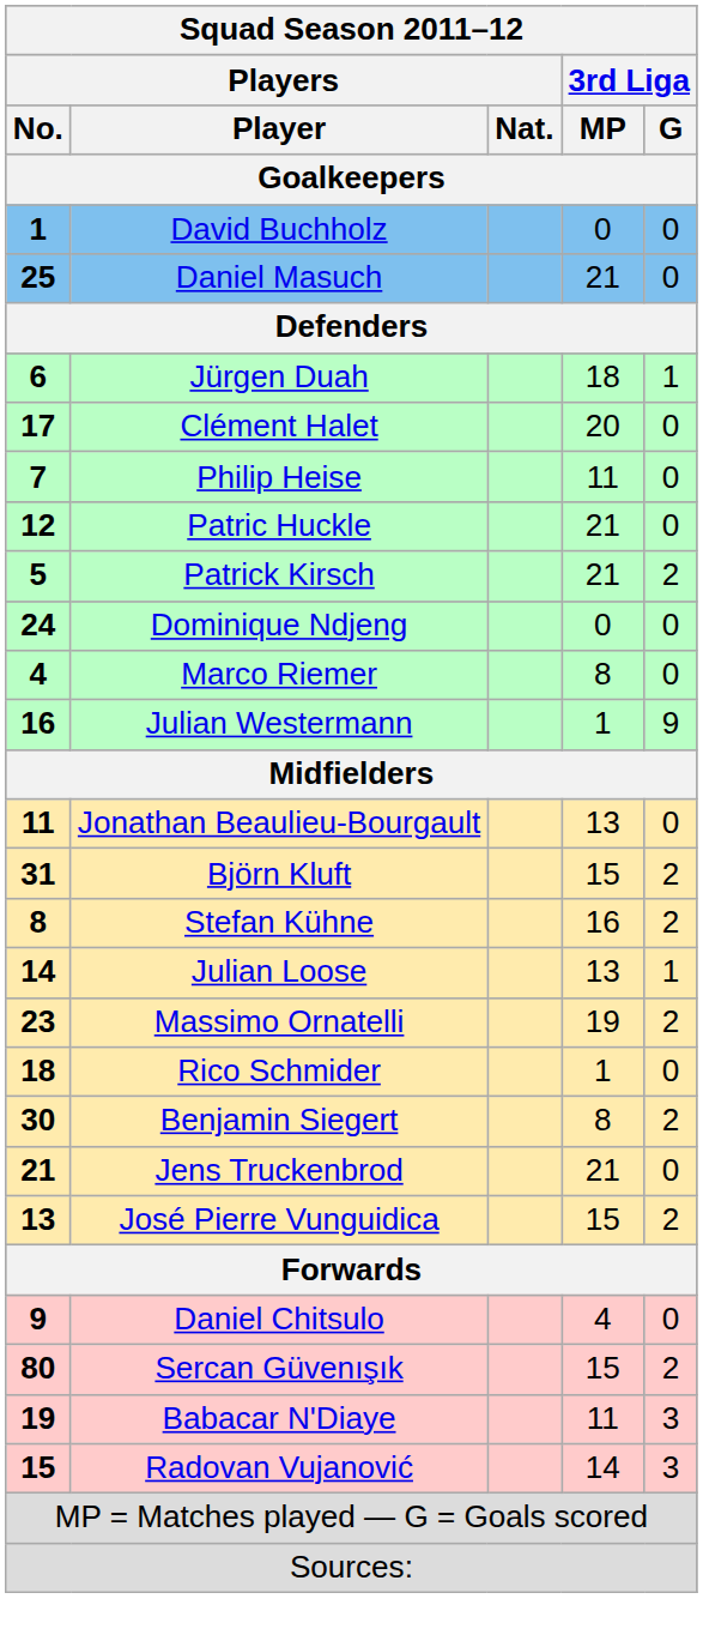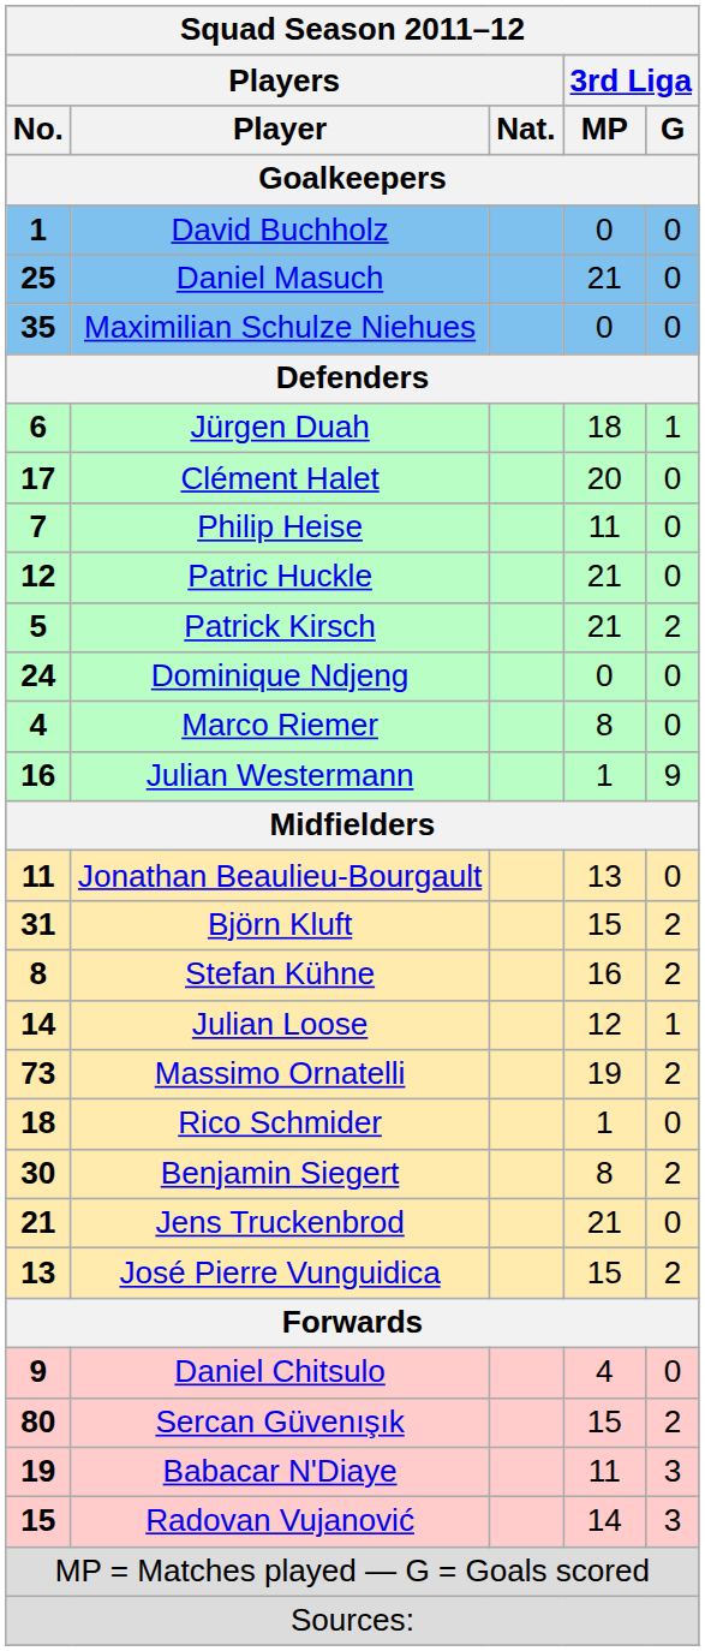 <table class="wikitable" style="font-size:100%">
 <tr style="text-align:center; background:#dcdcdc;">
 <th colspan="5">Squad Season 2011–12</th>
 </tr>
 <tr style="text-align:center; background:#9c9c9c;">
 <th colspan="3">Players</th>
 <th colspan="2"><a href='#'>3rd Liga</a></th>
 </tr>
 <tr style="text-align:center; background:#dcdcdc;">
 <th>No.</th>
 <th>Player</th>
 <th>Nat.</th>
 <th>MP</th>
 <th>G</th>
 </tr>
 <tr style="text-align:center; background:#dcdcdc;">
 <th colspan="5">Goalkeepers</th>
 </tr>
 <tr align="center" style="background:#7EC0EE">
 <td><strong>1</strong></td>
 <td><a href='#'>David Buchholz</a></td>
 <td></td>
 <td>0</td>
 <td>0</td>
 </tr>
 <tr align="center" style="background:#7EC0EE">
 <td><strong>25</strong></td>
 <td><a href='#'>Daniel Masuch</a></td>
 <td></td>
 <td>21</td>
+<td>0</td>
+</tr>
+<tr align="center" style="background:#7EC0EE">
+<td><strong>35</strong></td>
+<td><a href='#'>Maximilian Schulze Niehues</a></td>
+<td></td>
+<td>0</td>
 <td>0</td>
 </tr>
 <tr align="center" style="background:#DCDCDC">
 <th colspan="5">Defenders</th>
 </tr>
 <tr align="center" style="background:#B9FFC5">
 <td><strong>6</strong></td>
 <td><a href='#'>Jürgen Duah</a></td>
 <td></td>
 <td>18</td>
 <td>1</td>
 </tr>
 <tr align="center" style="background:#B9FFC5">
 <td><strong>17</strong></td>
 <td><a href='#'>Clément Halet</a></td>
 <td></td>
 <td>20</td>
 <td>0</td>
 </tr>
 <tr align="center" style="background:#B9FFC5">
 <td><strong>7</strong></td>
 <td><a href='#'>Philip Heise</a></td>
 <td></td>
 <td>11</td>
 <td>0</td>
 </tr>
 <tr align="center" style="background:#B9FFC5">
 <td><strong>12</strong></td>
 <td><a href='#'>Patric Huckle</a></td>
 <td></td>
 <td>21</td>
 <td>0</td>
 </tr>
 <tr align="center" style="background:#B9FFC5">
 <td><strong>5</strong></td>
 <td><a href='#'>Patrick Kirsch</a></td>
 <td></td>
 <td>21</td>
 <td>2</td>
 </tr>
 <tr align="center" style="background:#B9FFC5">
 <td><strong>24</strong></td>
 <td><a href='#'>Dominique Ndjeng</a></td>
 <td></td>
 <td>0</td>
 <td>0</td>
 </tr>
 <tr align="center" style="background:#B9FFC5">
 <td><strong>4</strong></td>
 <td><a href='#'>Marco Riemer</a></td>
 <td></td>
 <td>8</td>
 <td>0</td>
 </tr>
 <tr align="center" style="background:#B9FFC5">
 <td><strong>16</strong></td>
 <td><a href='#'>Julian Westermann</a></td>
 <td></td>
 <td>1</td>
 <td>9</td>
 </tr>
 <tr align="center" style="background:#DCDCDC">
 <th colspan="5">Midfielders</th>
 </tr>
 <tr align="center" style="background:#FFEBAD">
 <td><strong>11</strong></td>
 <td><a href='#'>Jonathan Beaulieu-Bourgault</a></td>
 <td></td>
 <td>13</td>
 <td>0</td>
 </tr>
 <tr align="center" style="background:#FFEBAD">
 <td><strong>31</strong></td>
 <td><a href='#'>Björn Kluft</a></td>
 <td></td>
 <td>15</td>
 <td>2</td>
 </tr>
 <tr align="center" style="background:#FFEBAD">
 <td><strong>8</strong></td>
 <td><a href='#'>Stefan Kühne</a></td>
 <td></td>
 <td>16</td>
 <td>2</td>
 </tr>
 <tr align="center" style="background:#FFEBAD">
 <td><strong>14</strong></td>
 <td><a href='#'>Julian Loose</a></td>
 <td></td>
-<td>13</td>
+<td>12</td>
 <td>1</td>
 </tr>
 <tr align="center" style="background:#FFEBAD">
-<td><strong>23</strong></td>
+<td><strong>73</strong></td>
 <td><a href='#'>Massimo Ornatelli</a></td>
 <td></td>
 <td>19</td>
 <td>2</td>
 </tr>
 <tr align="center" style="background:#FFEBAD">
 <td><strong>18</strong></td>
 <td><a href='#'>Rico Schmider</a></td>
 <td></td>
 <td>1</td>
 <td>0</td>
 </tr>
 <tr align="center" style="background:#FFEBAD">
 <td><strong>30</strong></td>
 <td><a href='#'>Benjamin Siegert</a></td>
 <td></td>
 <td>8</td>
 <td>2</td>
 </tr>
 <tr align="center" style="background:#FFEBAD">
 <td><strong>21</strong></td>
 <td><a href='#'>Jens Truckenbrod</a></td>
 <td></td>
 <td>21</td>
 <td>0</td>
 </tr>
 <tr align="center" style="background:#FFEBAD">
 <td><strong>13</strong></td>
 <td><a href='#'>José Pierre Vunguidica</a></td>
 <td></td>
 <td>15</td>
 <td>2</td>
 </tr>
 <tr align="center" style="background:#DCDCDC">
 <th colspan="5">Forwards</th>
 </tr>
 <tr align="center" style="background:#FFCBCB">
 <td><strong>9</strong></td>
 <td><a href='#'>Daniel Chitsulo</a></td>
 <td></td>
 <td>4</td>
 <td>0</td>
 </tr>
 <tr align="center" style="background:#FFCBCB">
 <td><strong>80</strong></td>
 <td><a href='#'>Sercan Güvenışık</a></td>
 <td></td>
 <td>15</td>
 <td>2</td>
 </tr>
 <tr align="center" style="background:#FFCBCB">
 <td><strong>19</strong></td>
 <td><a href='#'>Babacar N'Diaye</a></td>
 <td></td>
 <td>11</td>
 <td>3</td>
 </tr>
 <tr align="center" style="background:#FFCBCB">
 <td><strong>15</strong></td>
 <td><a href='#'>Radovan Vujanović</a></td>
 <td></td>
 <td>14</td>
 <td>3</td>
 </tr>
 <tr style="text-align:center; background:#dcdcdc;">
 <td colspan="5">MP = Matches played — G = Goals scored</td>
 </tr>
 <tr style="text-align:center; background:#dcdcdc;">
 <td colspan="5">Sources:</td>
 </tr>
 </table>
